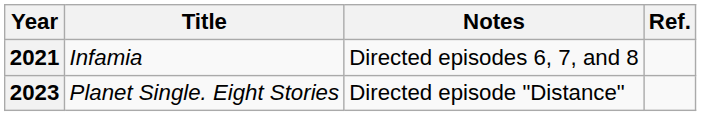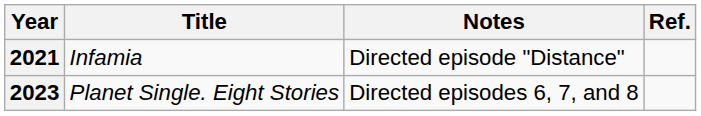 <table class="wikitable sortable plainrowheaders">
 <tr>
 <th scope="col">Year</th>
 <th scope="col">Title</th>
 <th scope="col">Notes</th>
 <th scope="col">Ref.</th>
 </tr>
 <tr>
 <th scope="row">2021</th>
 <td><em>Infamia</em></td>
-<td>Directed episodes 6, 7, and 8</td>
+<td>Directed episode "Distance"</td>
 <td align="center"></td>
 </tr>
 <tr>
 <th scope="row">2023</th>
 <td><em>Planet Single. Eight Stories</em></td>
-<td>Directed episode "Distance"</td>
+<td>Directed episodes 6, 7, and 8</td>
 <td align="center"></td>
 </tr>
 </table>
